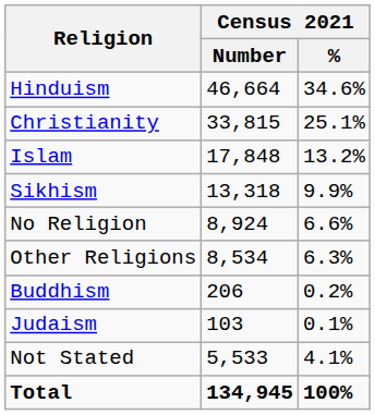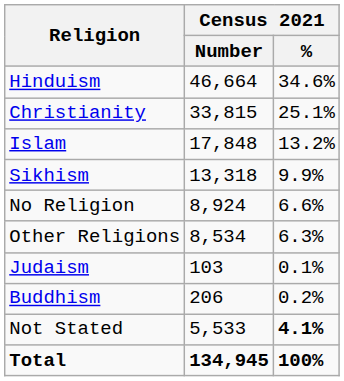 <table class="wikitable">
 <tr>
 <th rowspan="2">Religion</th>
 <th colspan="2">Census 2021</th>
 </tr>
 <tr>
 <th>Number</th>
 <th>%</th>
 </tr>
 <tr>
 <td> <a href='#'>Hinduism</a></td>
 <td>46,664</td>
 <td>34.6%</td>
 </tr>
 <tr>
 <td> <a href='#'>Christianity</a></td>
 <td>33,815</td>
 <td>25.1%</td>
 </tr>
 <tr>
 <td> <a href='#'>Islam</a></td>
 <td>17,848</td>
 <td>13.2%</td>
 </tr>
 <tr>
 <td> <a href='#'>Sikhism</a></td>
 <td>13,318</td>
 <td>9.9%</td>
 </tr>
 <tr>
 <td>No Religion</td>
 <td>8,924</td>
 <td>6.6%</td>
 </tr>
 <tr>
 <td>Other Religions</td>
 <td>8,534</td>
 <td>6.3%</td>
 </tr>
 <tr>
+<td> <a href='#'>Judaism</a></td>
+<td>103</td>
+<td>0.1%</td>
+</tr>
+<tr>
 <td> <a href='#'>Buddhism</a></td>
 <td>206</td>
 <td>0.2%</td>
 </tr>
 <tr>
-<td> <a href='#'>Judaism</a></td>
-<td>103</td>
-<td>0.1%</td>
-</tr>
-<tr>
 <td>Not Stated</td>
 <td>5,533</td>
-<td>4.1%</td>
+<td><strong>4.1%</strong></td>
 </tr>
 <tr>
 <td><strong>Total</strong></td>
 <td><strong>134,945</strong></td>
 <td><strong>100%</strong></td>
 </tr>
 </table>
